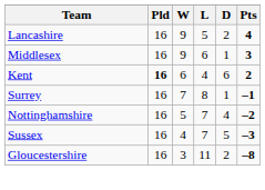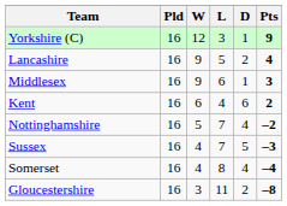 <table class="wikitable" style="text-align:center;">
 <tr>
 </tr>
 <tr>
 <th width=175>Team</th>
 <th width=20 abbr="Played">Pld</th>
 <th width=20 abbr="Won">W</th>
 <th width=20 abbr="Lost">L</th>
 <th width=20 abbr="Drawn">D</th>
 <th width=20 abbr="Points">Pts</th>
+</tr>
+<tr style="background:#ccffcc;">
+<td style="text-align:left;"><a href='#'>Yorkshire</a> (C)</td>
+<td>16</td>
+<td>12</td>
+<td>3</td>
+<td>1</td>
+<td><strong>9</strong></td>
 </tr>
 <tr style="background:#f9f9f9;">
 <td style="text-align:left;"><a href='#'>Lancashire</a></td>
 <td>16</td>
 <td>9</td>
 <td>5</td>
 <td>2</td>
 <td><strong>4</strong></td>
 </tr>
 <tr style="background:#f9f9f9;">
 <td style="text-align:left;"><a href='#'>Middlesex</a></td>
 <td>16</td>
 <td>9</td>
 <td>6</td>
 <td>1</td>
 <td><strong>3</strong></td>
 </tr>
 <tr style="background:#f9f9f9;">
 <td style="text-align:left;"><a href='#'>Kent</a></td>
-<td><strong>16</strong></td>
+<td>16</td>
 <td>6</td>
 <td>4</td>
 <td>6</td>
 <td><strong>2</strong></td>
-</tr>
-<tr style="background:#f9f9f9;">
-<td style="text-align:left;"><a href='#'>Surrey</a></td>
-<td>16</td>
-<td>7</td>
-<td>8</td>
-<td>1</td>
-<td><strong>–1</strong></td>
 </tr>
 <tr style="background:#f9f9f9;">
 <td style="text-align:left;"><a href='#'>Nottinghamshire</a></td>
 <td>16</td>
 <td>5</td>
 <td>7</td>
 <td>4</td>
 <td><strong>–2</strong></td>
 </tr>
 <tr style="background:#f9f9f9;">
 <td style="text-align:left;"><a href='#'>Sussex</a></td>
 <td>16</td>
 <td>4</td>
 <td>7</td>
 <td>5</td>
 <td><strong>–3</strong></td>
 </tr>
 <tr style="background:#f9f9f9;">
+<td style="text-align:left;">Somerset</td>
+<td>16</td>
+<td>4</td>
+<td>8</td>
+<td>4</td>
+<td><strong>–4</strong></td>
+</tr>
+<tr style="background:#f9f9f9;">
 <td style="text-align:left;"><a href='#'>Gloucestershire</a></td>
 <td>16</td>
 <td>3</td>
 <td>11</td>
 <td>2</td>
 <td><strong>–8</strong></td>
 </tr>
 </table>
